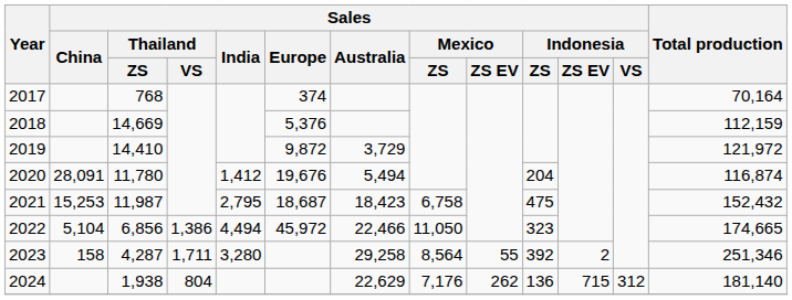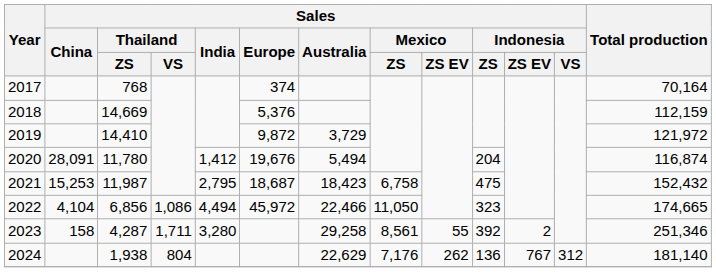 <table class="wikitable" style="text-align: right;">
 <tr>
 <th rowspan="3">Year</th>
 <th colspan="11">Sales</th>
 <th rowspan="3">Total production</th>
 </tr>
 <tr>
 <th rowspan="2">China</th>
 <th colspan="2">Thailand</th>
 <th rowspan="2">India</th>
 <th rowspan="2">Europe</th>
 <th rowspan="2">Australia</th>
 <th colspan="2">Mexico</th>
 <th colspan="3">Indonesia</th>
 </tr>
 <tr>
 <th>ZS</th>
 <th>VS</th>
 <th>ZS</th>
 <th>ZS EV</th>
 <th>ZS</th>
 <th>ZS EV</th>
 <th>VS</th>
 </tr>
 <tr>
 <td>2017</td>
 <td></td>
 <td>768</td>
 <td rowspan="5"></td>
 <td rowspan="3"></td>
 <td>374</td>
 <td></td>
 <td rowspan="4"></td>
 <td rowspan="6"></td>
 <td rowspan="3"></td>
 <td rowspan="6"></td>
 <td rowspan="7"></td>
 <td>70,164</td>
 </tr>
 <tr>
 <td>2018</td>
 <td></td>
 <td>14,669</td>
 <td>5,376</td>
 <td></td>
 <td>112,159</td>
 </tr>
 <tr>
 <td>2019</td>
 <td></td>
 <td>14,410</td>
 <td>9,872</td>
 <td>3,729</td>
 <td>121,972</td>
 </tr>
 <tr>
 <td>2020</td>
 <td>28,091</td>
 <td>11,780</td>
 <td>1,412</td>
 <td>19,676</td>
 <td>5,494</td>
 <td>204</td>
 <td>116,874</td>
 </tr>
 <tr>
 <td>2021</td>
 <td>15,253</td>
 <td>11,987</td>
 <td>2,795</td>
 <td>18,687</td>
 <td>18,423</td>
 <td>6,758</td>
 <td>475</td>
 <td>152,432</td>
 </tr>
 <tr>
 <td>2022</td>
-<td>5,104</td>
+<td>4,104</td>
 <td>6,856</td>
-<td>1,386</td>
+<td>1,086</td>
 <td>4,494</td>
 <td>45,972</td>
 <td>22,466</td>
 <td>11,050</td>
 <td>323</td>
 <td>174,665</td>
 </tr>
 <tr>
 <td>2023</td>
 <td>158</td>
 <td>4,287</td>
 <td>1,711</td>
 <td>3,280</td>
 <td></td>
 <td>29,258</td>
-<td>8,564</td>
+<td>8,561</td>
 <td>55</td>
 <td>392</td>
 <td>2</td>
 <td>251,346</td>
 </tr>
 <tr>
 <td>2024</td>
 <td></td>
 <td>1,938</td>
 <td>804</td>
 <td></td>
 <td></td>
 <td>22,629</td>
 <td>7,176</td>
 <td>262</td>
 <td>136</td>
-<td>715</td>
+<td>767</td>
 <td>312</td>
 <td>181,140</td>
 </tr>
 <tr>
 </tr>
 </table>
